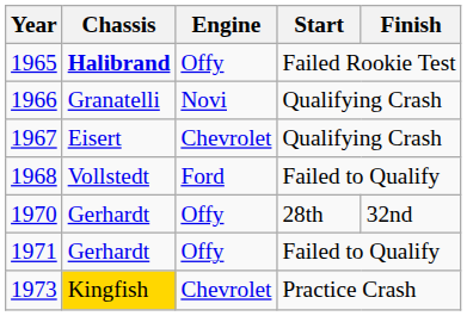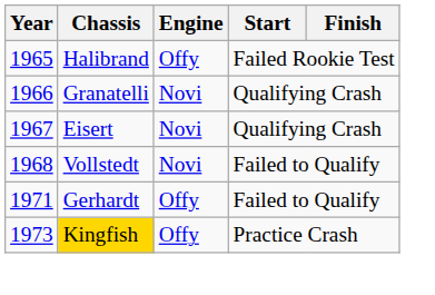 <table class="wikitable" style="font-size: 95%;">
 <tr>
 <th>Year</th>
 <th>Chassis</th>
 <th>Engine</th>
 <th>Start</th>
 <th>Finish</th>
 </tr>
 <tr>
 <td><a href='#'>1965</a></td>
-<td><strong><a href='#'>Halibrand</a></strong></td>
+<td><a href='#'>Halibrand</a></td>
 <td><a href='#'>Offy</a></td>
 <td colspan=2>Failed Rookie Test</td>
 </tr>
 <tr>
 <td><a href='#'>1966</a></td>
 <td><a href='#'>Granatelli</a></td>
 <td><a href='#'>Novi</a></td>
 <td colspan=2>Qualifying Crash</td>
 </tr>
 <tr>
 <td><a href='#'>1967</a></td>
 <td><a href='#'>Eisert</a></td>
-<td><a href='#'>Chevrolet</a></td>
+<td><a href='#'>Novi</a></td>
 <td colspan=2>Qualifying Crash</td>
 </tr>
 <tr>
 <td><a href='#'>1968</a></td>
 <td><a href='#'>Vollstedt</a></td>
-<td><a href='#'>Ford</a></td>
+<td><a href='#'>Novi</a></td>
 <td colspan=2>Failed to Qualify</td>
-</tr>
-<tr>
-<td><a href='#'>1970</a></td>
-<td><a href='#'>Gerhardt</a></td>
-<td><a href='#'>Offy</a></td>
-<td>28th</td>
-<td>32nd</td>
 </tr>
 <tr>
 <td><a href='#'>1971</a></td>
 <td><a href='#'>Gerhardt</a></td>
 <td><a href='#'>Offy</a></td>
 <td colspan=2>Failed to Qualify</td>
 </tr>
 <tr>
 <td><a href='#'>1973</a></td>
 <td style="background: gold;">Kingfish</td>
-<td><a href='#'>Chevrolet</a></td>
+<td><a href='#'>Offy</a></td>
 <td colspan=2>Practice Crash</td>
 </tr>
 </table>
